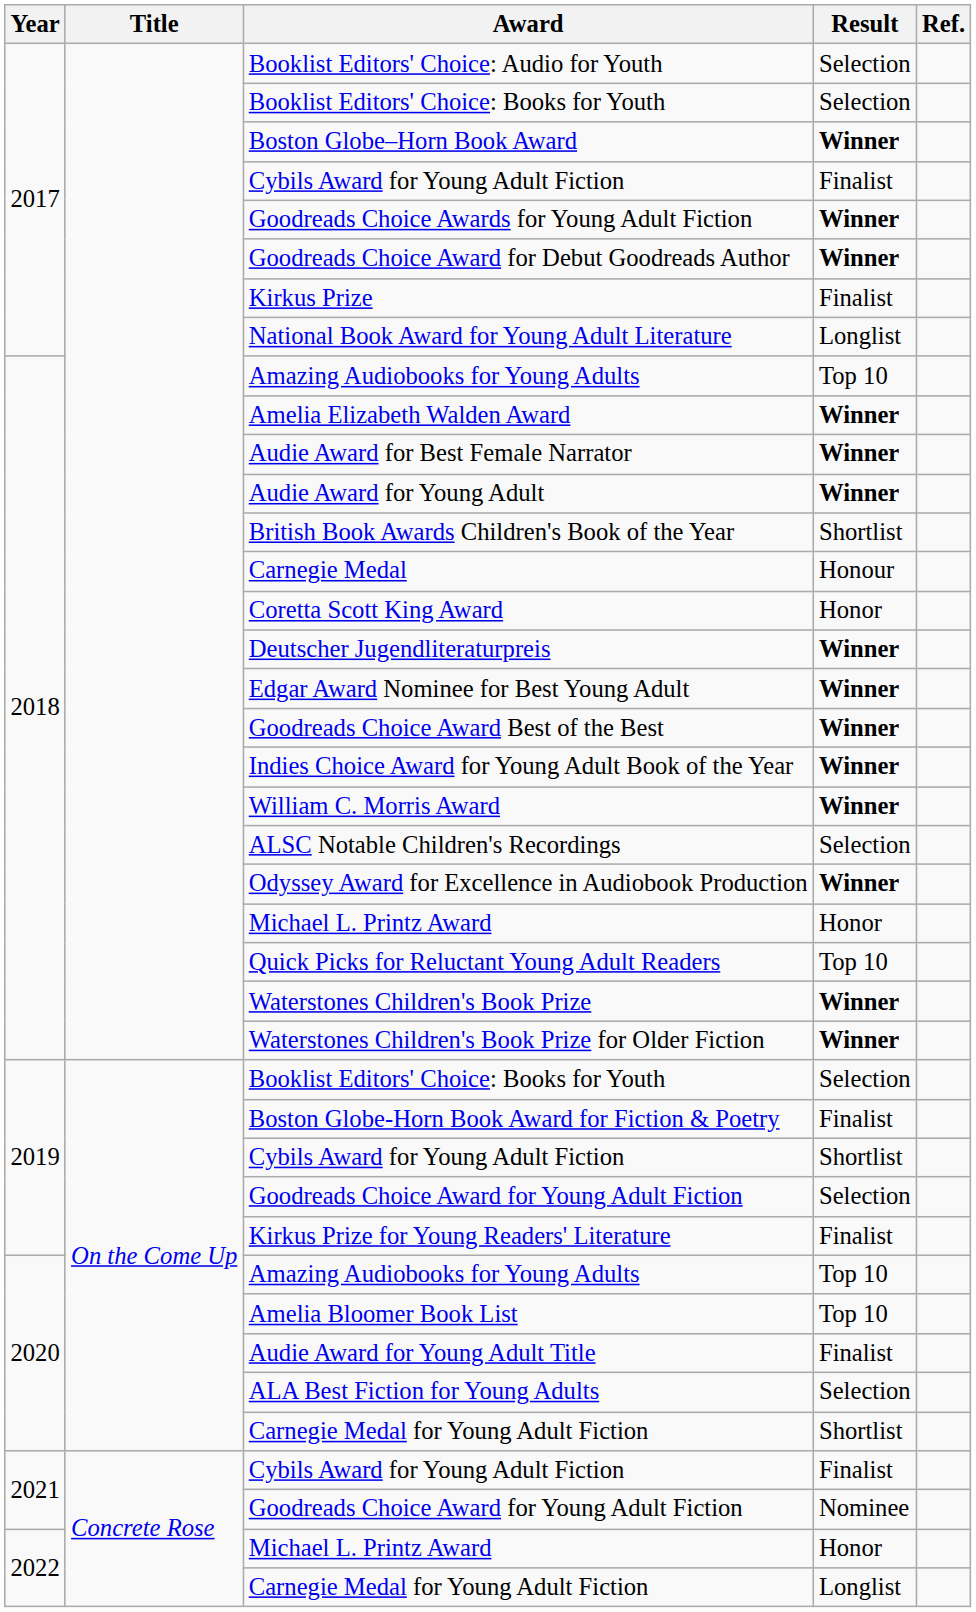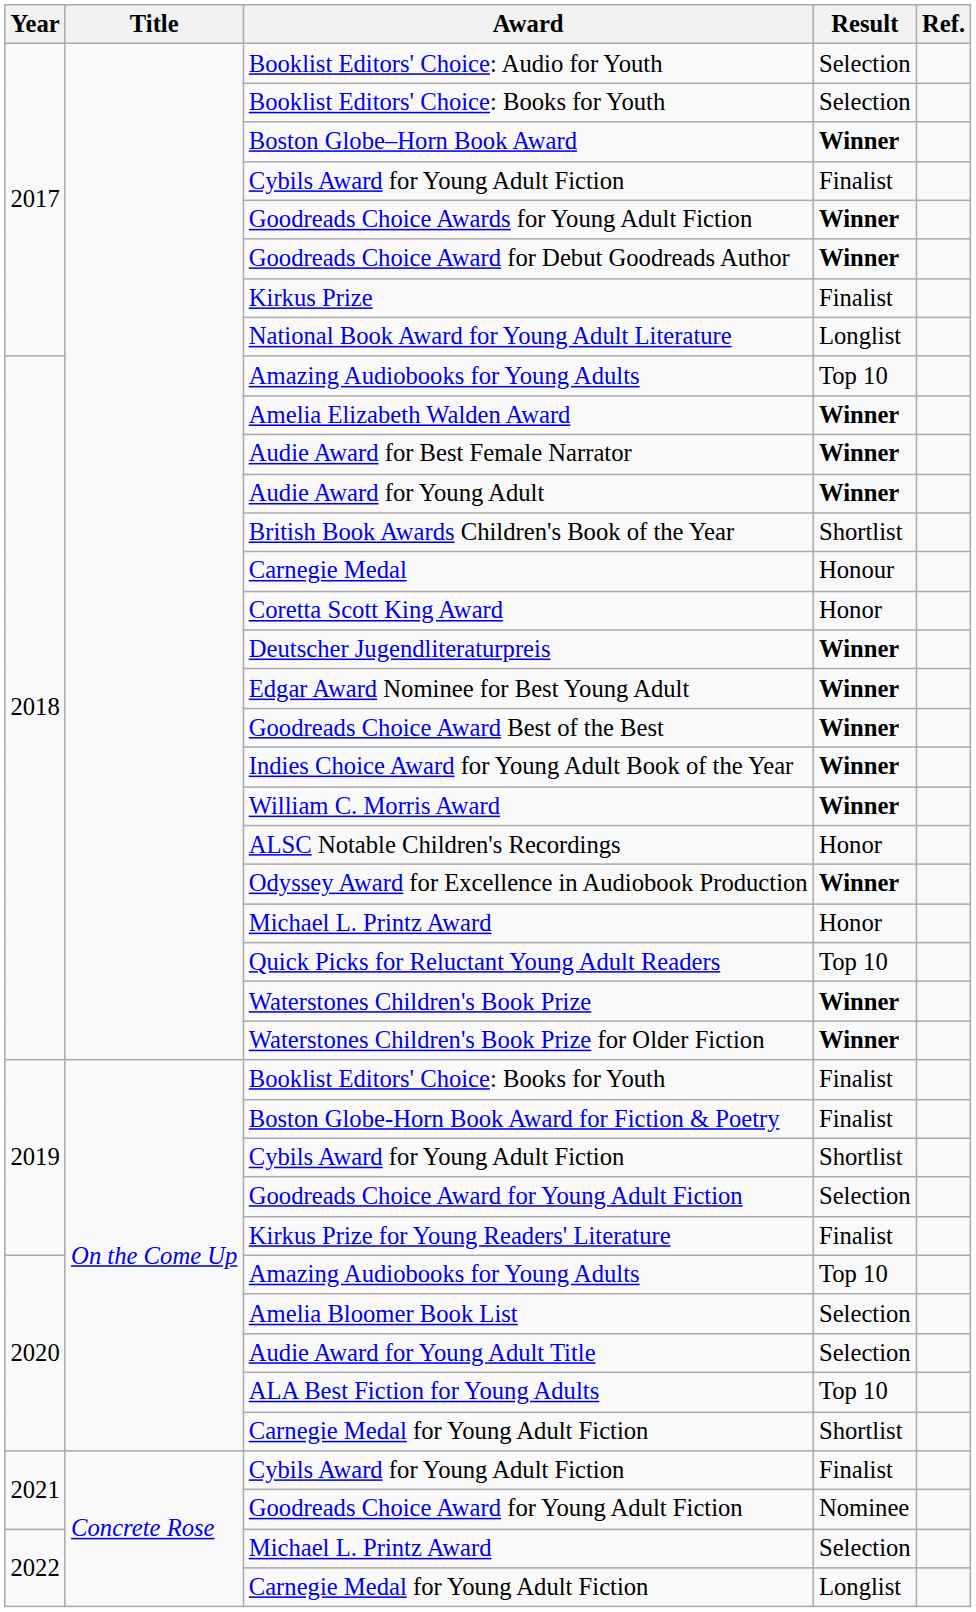 <table class="wikitable sortable mw-collapsible">
 <tr>
 <th>Year</th>
 <th>Title</th>
 <th>Award</th>
 <th>Result</th>
 <th>Ref.</th>
 </tr>
 <tr>
 <td rowspan="8">2017</td>
 <td rowspan="26"></td>
 <td><a href='#'>Booklist Editors' Choice</a>: Audio for Youth</td>
 <td>Selection</td>
 <td></td>
 </tr>
 <tr>
 <td><a href='#'>Booklist Editors' Choice</a>: Books for Youth</td>
 <td>Selection</td>
 <td></td>
 </tr>
 <tr>
 <td><a href='#'>Boston Globe–Horn Book Award</a></td>
 <td><strong>Winner</strong></td>
 <td></td>
 </tr>
 <tr>
 <td><a href='#'>Cybils Award</a> for Young Adult Fiction</td>
 <td>Finalist</td>
 <td></td>
 </tr>
 <tr>
 <td><a href='#'>Goodreads Choice Awards</a> for Young Adult Fiction</td>
 <td><strong>Winner</strong></td>
 <td></td>
 </tr>
 <tr>
 <td><a href='#'>Goodreads Choice Award</a> for Debut Goodreads Author</td>
 <td><strong>Winner</strong></td>
 <td></td>
 </tr>
 <tr>
 <td><a href='#'>Kirkus Prize</a></td>
 <td>Finalist</td>
 <td></td>
 </tr>
 <tr>
 <td><a href='#'>National Book Award for Young Adult Literature</a></td>
 <td>Longlist</td>
 <td></td>
 </tr>
 <tr>
 <td rowspan="18">2018</td>
 <td><a href='#'>Amazing Audiobooks for Young Adults</a></td>
 <td>Top 10</td>
 <td></td>
 </tr>
 <tr>
 <td><a href='#'>Amelia Elizabeth Walden Award</a></td>
 <td><strong>Winner</strong></td>
 <td></td>
 </tr>
 <tr>
 <td><a href='#'>Audie Award</a> for Best Female Narrator</td>
 <td><strong>Winner</strong></td>
 <td></td>
 </tr>
 <tr>
 <td><a href='#'>Audie Award</a> for Young Adult</td>
 <td><strong>Winner</strong></td>
 <td></td>
 </tr>
 <tr>
 <td><a href='#'>British Book Awards</a> Children's Book of the Year</td>
 <td>Shortlist</td>
 <td></td>
 </tr>
 <tr>
 <td><a href='#'>Carnegie Medal</a></td>
 <td>Honour</td>
 <td></td>
 </tr>
 <tr>
 <td><a href='#'>Coretta Scott King Award</a></td>
 <td>Honor</td>
 <td></td>
 </tr>
 <tr>
 <td><a href='#'>Deutscher Jugendliteraturpreis</a></td>
 <td><strong>Winner</strong></td>
 <td></td>
 </tr>
 <tr>
 <td><a href='#'>Edgar Award</a> Nominee for Best Young Adult</td>
 <td><strong>Winner</strong></td>
 <td></td>
 </tr>
 <tr>
 <td><a href='#'>Goodreads Choice Award</a> Best of the Best</td>
 <td><strong>Winner</strong></td>
 <td></td>
 </tr>
 <tr>
 <td><a href='#'>Indies Choice Award</a> for Young Adult Book of the Year</td>
 <td><strong>Winner</strong></td>
 <td></td>
 </tr>
 <tr>
 <td><a href='#'>William C. Morris Award</a></td>
 <td><strong>Winner</strong></td>
 <td></td>
 </tr>
 <tr>
 <td><a href='#'>ALSC</a> Notable Children's Recordings</td>
-<td>Selection</td>
+<td>Honor</td>
 <td></td>
 </tr>
 <tr>
 <td><a href='#'>Odyssey Award</a> for Excellence in Audiobook Production</td>
 <td><strong>Winner</strong></td>
 <td></td>
 </tr>
 <tr>
 <td><a href='#'>Michael L. Printz Award</a></td>
 <td>Honor</td>
 <td></td>
 </tr>
 <tr>
 <td><a href='#'>Quick Picks for Reluctant Young Adult Readers</a></td>
 <td>Top 10</td>
 <td></td>
 </tr>
 <tr>
 <td><a href='#'>Waterstones Children's Book Prize</a></td>
 <td><strong>Winner</strong></td>
 <td></td>
 </tr>
 <tr>
 <td><a href='#'>Waterstones Children's Book Prize</a> for Older Fiction</td>
 <td><strong>Winner</strong></td>
 <td></td>
 </tr>
 <tr>
 <td rowspan="5">2019</td>
 <td rowspan="10"><em><a href='#'>On the Come Up</a></em></td>
 <td><a href='#'>Booklist Editors' Choice</a>: Books for Youth</td>
-<td>Selection</td>
+<td>Finalist</td>
 <td></td>
 </tr>
 <tr>
 <td><a href='#'>Boston Globe-Horn Book Award for Fiction & Poetry</a></td>
 <td>Finalist</td>
 <td></td>
 </tr>
 <tr>
 <td><a href='#'>Cybils Award</a> for Young Adult Fiction</td>
 <td>Shortlist</td>
 <td></td>
 </tr>
 <tr>
 <td><a href='#'>Goodreads Choice Award for Young Adult Fiction</a></td>
 <td>Selection</td>
 <td></td>
 </tr>
 <tr>
 <td><a href='#'>Kirkus Prize for Young Readers' Literature</a></td>
 <td>Finalist</td>
 <td></td>
 </tr>
 <tr>
 <td rowspan="5">2020</td>
 <td><a href='#'>Amazing Audiobooks for Young Adults</a></td>
 <td>Top 10</td>
 <td></td>
 </tr>
 <tr>
 <td><a href='#'>Amelia Bloomer Book List</a></td>
-<td>Top 10</td>
+<td>Selection</td>
 <td></td>
 </tr>
 <tr>
 <td><a href='#'>Audie Award for Young Adult Title</a></td>
-<td>Finalist</td>
+<td>Selection</td>
 <td></td>
 </tr>
 <tr>
 <td><a href='#'>ALA Best Fiction for Young Adults</a></td>
-<td>Selection</td>
+<td>Top 10</td>
 <td></td>
 </tr>
 <tr>
 <td><a href='#'>Carnegie Medal</a> for Young Adult Fiction</td>
 <td>Shortlist</td>
 <td></td>
 </tr>
 <tr>
 <td rowspan="2">2021</td>
 <td rowspan="4"><em><a href='#'>Concrete Rose</a></em></td>
 <td><a href='#'>Cybils Award</a> for Young Adult Fiction</td>
 <td>Finalist</td>
 <td></td>
 </tr>
 <tr>
 <td><a href='#'>Goodreads Choice Award</a> for Young Adult Fiction</td>
 <td>Nominee</td>
 <td></td>
 </tr>
 <tr>
 <td rowspan="2">2022</td>
 <td><a href='#'>Michael L. Printz Award</a></td>
-<td>Honor</td>
+<td>Selection</td>
 <td></td>
 </tr>
 <tr>
 <td><a href='#'>Carnegie Medal</a> for Young Adult Fiction</td>
 <td>Longlist</td>
 <td></td>
 </tr>
 </table>
